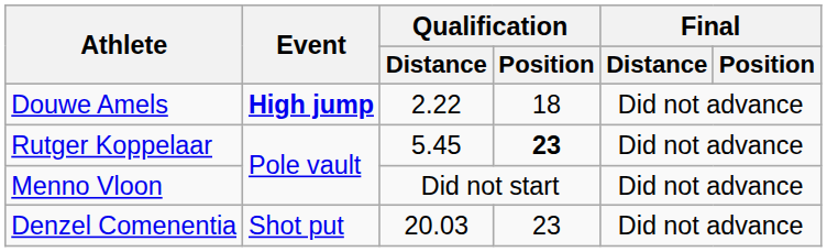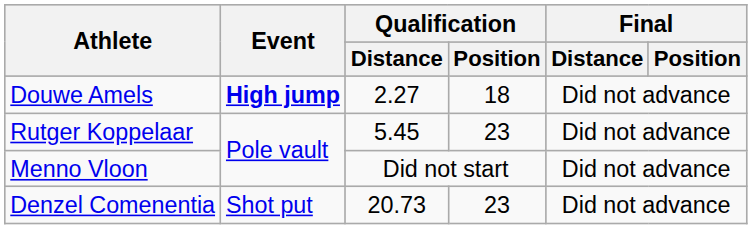 <table class=wikitable style=font-size:90%>
 <tr>
 <th rowspan=2>Athlete</th>
 <th rowspan=2>Event</th>
 <th colspan=2>Qualification</th>
 <th colspan=2>Final</th>
 </tr>
 <tr style=font-size:95%>
 <th>Distance</th>
 <th>Position</th>
 <th>Distance</th>
 <th>Position</th>
 </tr>
 <tr align=center>
 <td align=left><a href='#'>Douwe Amels</a></td>
 <td align=left><strong><a href='#'>High jump</a></strong></td>
-<td>2.22</td>
+<td>2.27</td>
 <td>18</td>
 <td colspan=2>Did not advance</td>
 </tr>
 <tr align=center>
 <td align=left><a href='#'>Rutger Koppelaar</a></td>
 <td align=left rowspan=2><a href='#'>Pole vault</a></td>
 <td>5.45</td>
-<td><strong>23</strong></td>
+<td>23</td>
 <td colspan=2>Did not advance</td>
 </tr>
 <tr align=center>
 <td align=left><a href='#'>Menno Vloon</a></td>
 <td colspan=2>Did not start</td>
 <td colspan=2>Did not advance</td>
 </tr>
 <tr align=center>
 <td align=left><a href='#'>Denzel Comenentia</a></td>
 <td align=left rowspan=3><a href='#'>Shot put</a></td>
-<td>20.03</td>
+<td>20.73</td>
 <td>23</td>
 <td colspan=2>Did not advance</td>
 </tr>
 </table>
